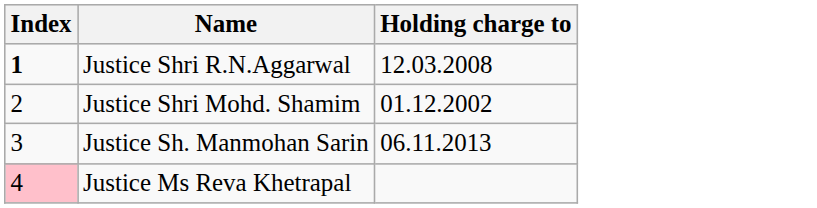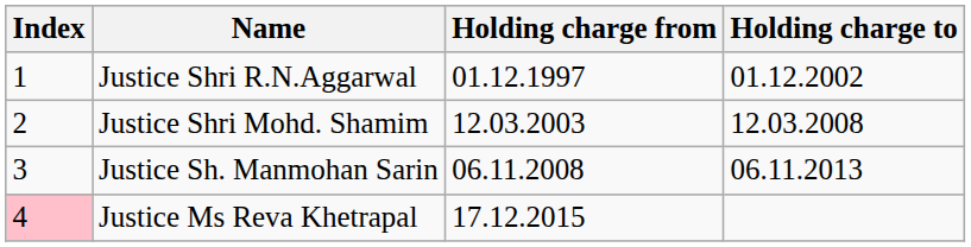 <table class="wikitable">
 <tr>
 <th>Index</th>
 <th>Name</th>
+<th>Holding charge from</th>
 <th>Holding charge to</th>
 </tr>
 <tr>
-<td><strong>1</strong></td>
+<td>1</td>
 <td>Justice Shri R.N.Aggarwal </td>
-<td>12.03.2008</td>
+<td>01.12.1997 </td>
+<td>01.12.2002 </td>
 </tr>
 <tr>
 <td>2</td>
 <td>Justice Shri Mohd. Shamim </td>
-<td>01.12.2002 </td>
+<td>12.03.2003 </td>
+<td>12.03.2008</td>
 </tr>
 <tr>
 <td>3</td>
 <td>Justice Sh. Manmohan Sarin</td>
+<td>06.11.2008</td>
 <td>06.11.2013</td>
 </tr>
 <tr>
 <td style="background: pink;">4</td>
 <td>Justice Ms Reva Khetrapal</td>
+<td>17.12.2015</td>
 <td></td>
 </tr>
 </table>
